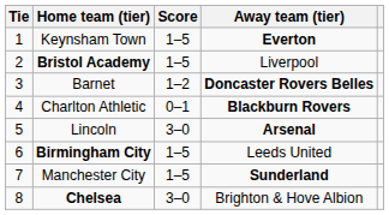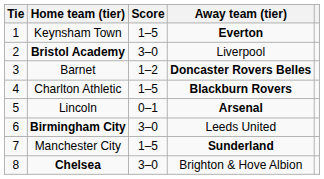 <table class="wikitable" style="text-align:center; font-size:85%">
 <tr>
 <th>Tie</th>
 <th>Home team (tier)</th>
 <th>Score</th>
 <th>Away team (tier)</th>
 <th></th>
 </tr>
 <tr>
 <td align="center">1</td>
 <td>Keynsham Town</td>
 <td align="center">1–5</td>
 <td><strong>Everton</strong></td>
 <td></td>
 </tr>
 <tr>
 <td align="center">2</td>
 <td><strong>Bristol Academy</strong></td>
-<td align="center">1–5</td>
+<td align="center">3–0</td>
 <td>Liverpool</td>
 <td></td>
 </tr>
 <tr>
 <td align="center">3</td>
 <td>Barnet</td>
 <td align="center">1–2  </td>
 <td><strong>Doncaster Rovers Belles</strong></td>
 <td></td>
 </tr>
 <tr>
 <td align="center">4</td>
 <td>Charlton Athletic</td>
-<td align="center">0–1</td>
+<td align="center">1–5</td>
 <td><strong>Blackburn Rovers</strong></td>
 <td></td>
 </tr>
 <tr>
 <td align="center">5</td>
 <td>Lincoln</td>
-<td align="center">3–0</td>
+<td align="center">0–1</td>
 <td><strong>Arsenal</strong></td>
 <td></td>
 </tr>
 <tr>
 <td align="center">6</td>
 <td><strong>Birmingham City</strong></td>
-<td align="center">1–5</td>
+<td align="center">3–0</td>
 <td>Leeds United</td>
 <td></td>
 </tr>
 <tr>
 <td align="center">7</td>
 <td>Manchester City</td>
 <td align="center">1–5</td>
 <td><strong>Sunderland</strong></td>
 <td></td>
 </tr>
 <tr>
 <td align="center">8</td>
 <td><strong>Chelsea</strong></td>
 <td align="center">3–0</td>
 <td>Brighton & Hove Albion</td>
 <td></td>
 </tr>
 </table>
